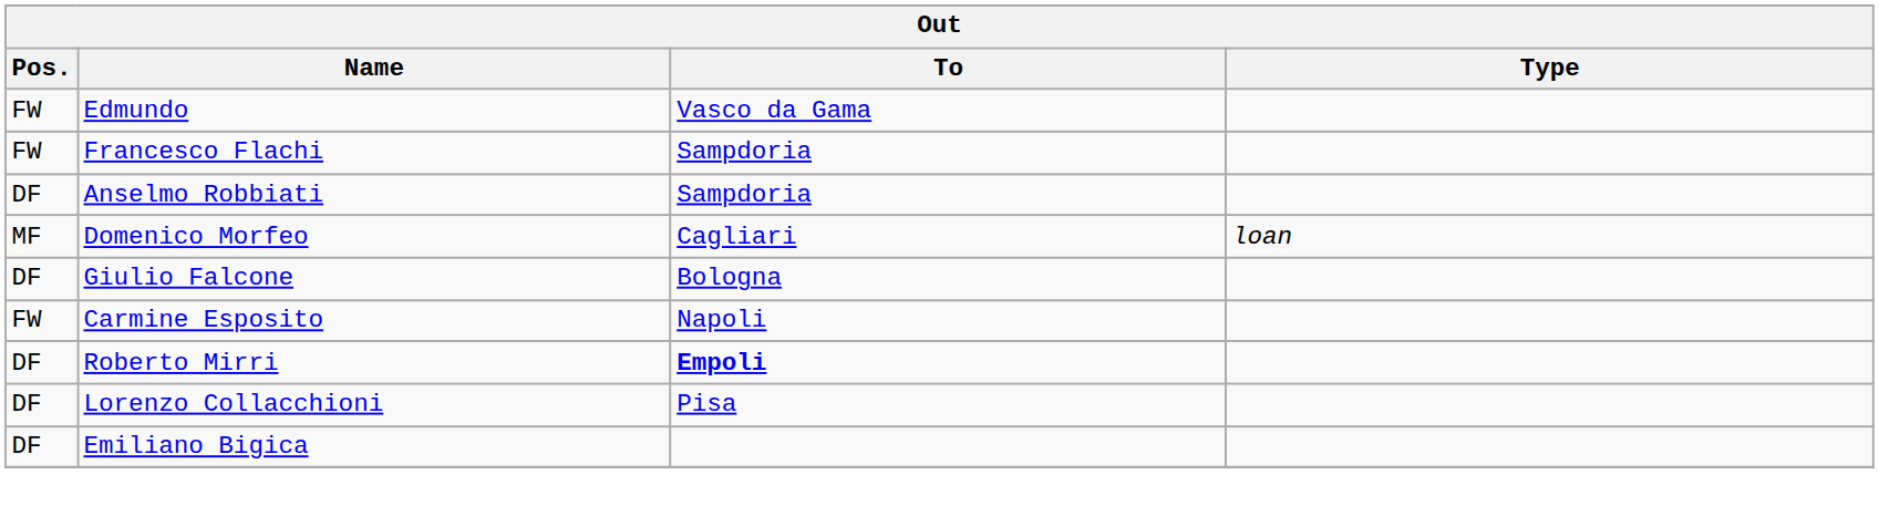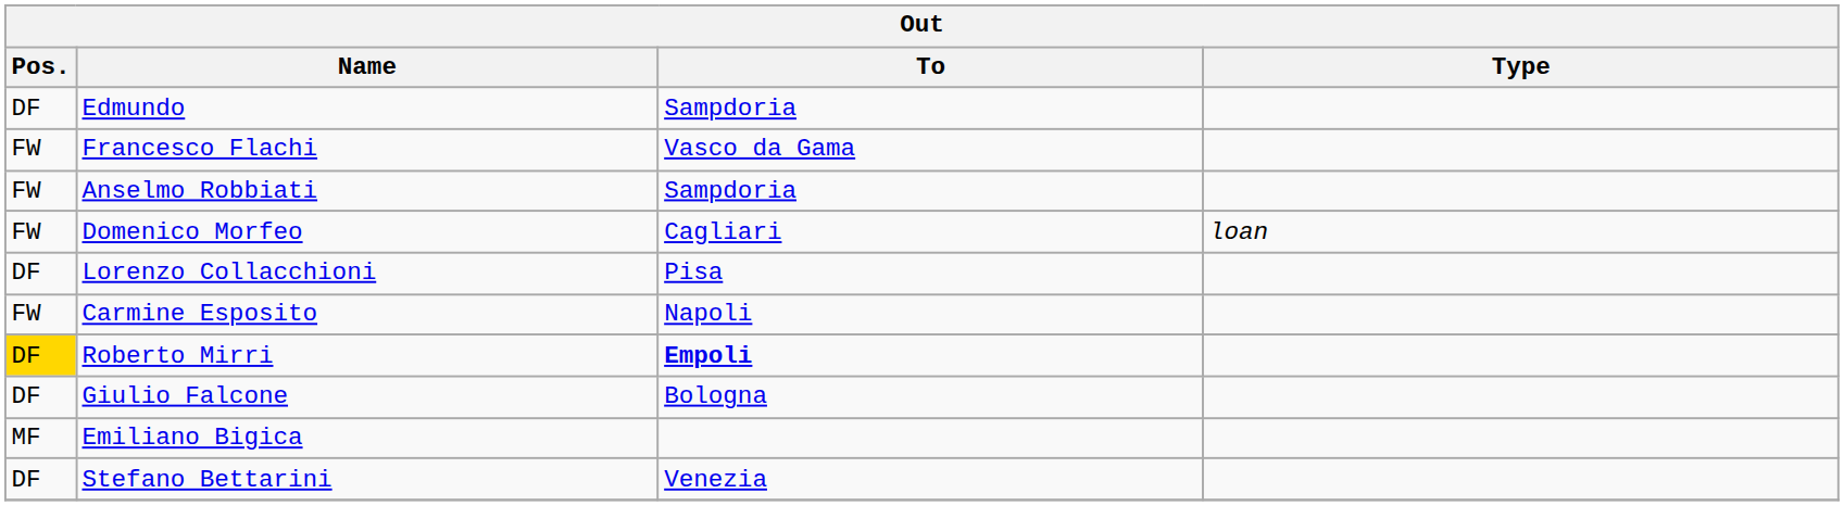 <table class="wikitable" style="font-size:90%;width:99%;">
 <tr>
 <th colspan="4">Out</th>
 </tr>
 <tr>
 <th width=3%>Pos.</th>
 <th width=32%>Name</th>
 <th width=30%>To</th>
 <th width=35%>Type</th>
 </tr>
 <tr>
+<td>DF</td>
+<td><a href='#'>Edmundo</a></td>
+<td><a href='#'>Sampdoria</a></td>
+<td></td>
+</tr>
+<tr>
 <td>FW</td>
-<td><a href='#'>Edmundo</a></td>
+<td><a href='#'>Francesco Flachi</a></td>
 <td><a href='#'>Vasco da Gama</a></td>
 <td></td>
 </tr>
 <tr>
 <td>FW</td>
-<td><a href='#'>Francesco Flachi</a></td>
-<td><a href='#'>Sampdoria</a></td>
-<td></td>
-</tr>
-<tr>
-<td>DF</td>
 <td><a href='#'>Anselmo Robbiati</a></td>
 <td><a href='#'>Sampdoria</a></td>
 <td></td>
 </tr>
 <tr>
-<td>MF</td>
+<td>FW</td>
 <td><a href='#'>Domenico Morfeo</a></td>
 <td><a href='#'>Cagliari</a></td>
 <td><em>loan</em></td>
 </tr>
 <tr>
 <td>DF</td>
-<td><a href='#'>Giulio Falcone</a></td>
-<td><a href='#'>Bologna</a></td>
+<td><a href='#'>Lorenzo Collacchioni</a></td>
+<td><a href='#'>Pisa</a></td>
 <td></td>
 </tr>
 <tr>
 <td>FW</td>
 <td><a href='#'>Carmine Esposito</a></td>
 <td><a href='#'>Napoli</a></td>
 <td></td>
 </tr>
 <tr>
-<td>DF</td>
+<td style="background: gold;">DF</td>
 <td><a href='#'>Roberto Mirri</a></td>
 <td><strong><a href='#'>Empoli</a></strong></td>
 <td></td>
 </tr>
 <tr>
 <td>DF</td>
-<td><a href='#'>Lorenzo Collacchioni</a></td>
-<td><a href='#'>Pisa</a></td>
+<td><a href='#'>Giulio Falcone</a></td>
+<td><a href='#'>Bologna</a></td>
 <td></td>
 </tr>
 <tr>
-<td>DF</td>
+<td>MF</td>
 <td><a href='#'>Emiliano Bigica</a></td>
 <td></td>
 <td></td>
 </tr>
 <tr>
+<td>DF</td>
+<td><a href='#'>Stefano Bettarini</a></td>
+<td><a href='#'>Venezia</a></td>
+<td></td>
+</tr>
+<tr>
 </tr>
 </table>
